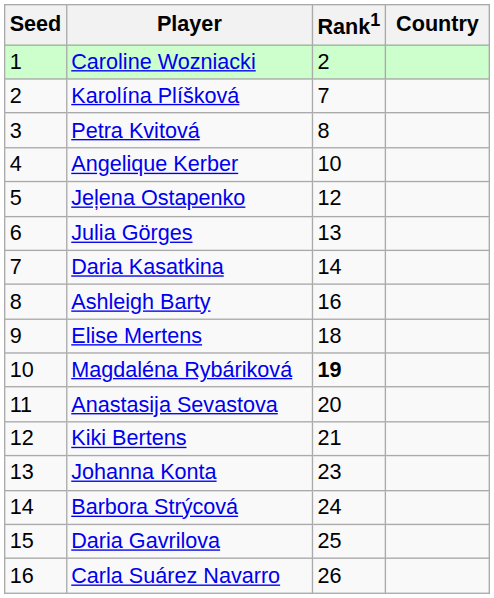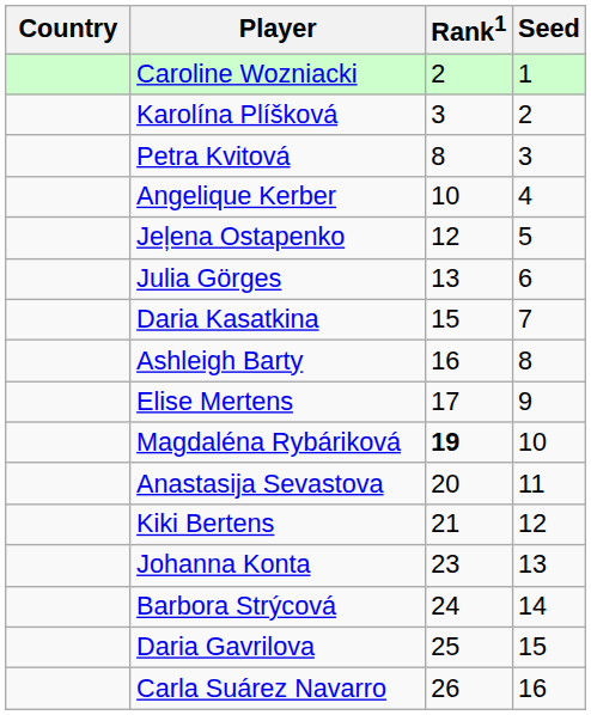 <table class="wikitable" border="1">
 <tr>
-<th>Seed</th>
+<th width="70">Country</th>
 <th width="175">Player</th>
 <th>Rank<sup>1</sup></th>
-<th width="70">Country</th>
+<th>Seed</th>
 </tr>
 <tr style="background:#cfc;">
-<td>1</td>
+<td></td>
 <td><a href='#'>Caroline Wozniacki</a></td>
 <td>2</td>
-<td></td>
+<td>1</td>
 </tr>
 <tr>
+<td></td>
+<td><a href='#'>Karolína Plíšková</a></td>
+<td>3</td>
 <td>2</td>
-<td><a href='#'>Karolína Plíšková</a></td>
-<td>7</td>
-<td></td>
 </tr>
 <tr>
-<td>3</td>
+<td></td>
 <td><a href='#'>Petra Kvitová</a></td>
 <td>8</td>
-<td></td>
+<td>3</td>
 </tr>
 <tr>
-<td>4</td>
+<td></td>
 <td><a href='#'>Angelique Kerber</a></td>
 <td>10</td>
-<td></td>
+<td>4</td>
 </tr>
 <tr>
-<td>5</td>
+<td></td>
 <td><a href='#'>Jeļena Ostapenko</a></td>
 <td>12</td>
-<td></td>
+<td>5</td>
 </tr>
 <tr>
-<td>6</td>
+<td></td>
 <td><a href='#'>Julia Görges</a></td>
 <td>13</td>
-<td></td>
+<td>6</td>
 </tr>
 <tr>
+<td></td>
+<td><a href='#'>Daria Kasatkina</a></td>
+<td>15</td>
 <td>7</td>
-<td><a href='#'>Daria Kasatkina</a></td>
-<td>14</td>
-<td></td>
 </tr>
 <tr>
-<td>8</td>
+<td></td>
 <td><a href='#'>Ashleigh Barty</a></td>
 <td>16</td>
-<td></td>
+<td>8</td>
 </tr>
 <tr>
+<td></td>
+<td><a href='#'>Elise Mertens</a></td>
+<td>17</td>
 <td>9</td>
-<td><a href='#'>Elise Mertens</a></td>
-<td>18</td>
-<td></td>
 </tr>
 <tr>
-<td>10</td>
+<td></td>
 <td><a href='#'>Magdaléna Rybáriková</a></td>
 <td><strong>19</strong></td>
-<td></td>
+<td>10</td>
 </tr>
 <tr>
-<td>11</td>
+<td></td>
 <td><a href='#'>Anastasija Sevastova</a></td>
 <td>20</td>
-<td></td>
+<td>11</td>
 </tr>
 <tr>
-<td>12</td>
+<td></td>
 <td><a href='#'>Kiki Bertens</a></td>
 <td>21</td>
-<td></td>
+<td>12</td>
 </tr>
 <tr>
-<td>13</td>
+<td></td>
 <td><a href='#'>Johanna Konta</a></td>
 <td>23</td>
-<td></td>
+<td>13</td>
 </tr>
 <tr>
-<td>14</td>
+<td></td>
 <td><a href='#'>Barbora Strýcová</a></td>
 <td>24</td>
-<td></td>
+<td>14</td>
 </tr>
 <tr>
-<td>15</td>
+<td></td>
 <td><a href='#'>Daria Gavrilova</a></td>
 <td>25</td>
-<td></td>
+<td>15</td>
 </tr>
 <tr>
-<td>16</td>
+<td></td>
 <td><a href='#'>Carla Suárez Navarro</a></td>
 <td>26</td>
-<td></td>
+<td>16</td>
 </tr>
 </table>
